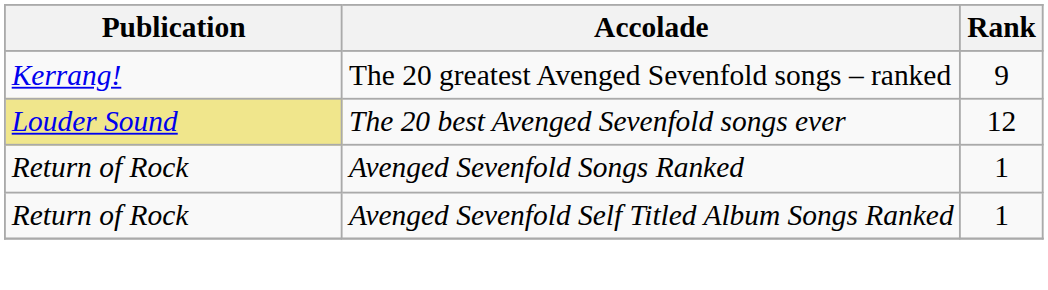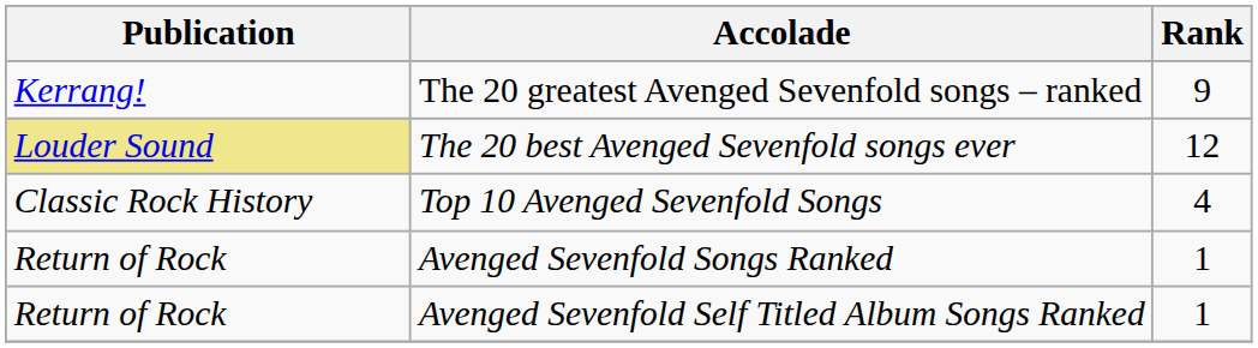 <table class="wikitable plainrowheaders" style="text-align:left;">
 <tr>
 <th scope="col" style="width:11em;">Publication</th>
 <th scope="col">Accolade</th>
 <th scope="col">Rank</th>
 </tr>
 <tr>
 <td><em><a href='#'>Kerrang!</a></em></td>
 <td>The 20 greatest Avenged Sevenfold songs – ranked</td>
 <td style="text-align:center;">9</td>
 </tr>
 <tr>
 <td style="background: khaki;"><em><a href='#'>Louder Sound</a></em></td>
 <td><em>The 20 best Avenged Sevenfold songs ever</em></td>
 <td style="text-align:center;">12</td>
 </tr>
 <tr>
+<td><em>Classic Rock History</em></td>
+<td><em>Top 10 Avenged Sevenfold Songs</em></td>
+<td style="text-align:center;">4</td>
+</tr>
+<tr>
 <td><em>Return of Rock</em></td>
 <td><em>Avenged Sevenfold Songs Ranked</em></td>
 <td style="text-align:center;">1</td>
 </tr>
 <tr>
 <td><em>Return of Rock</em></td>
 <td><em>Avenged Sevenfold Self Titled Album Songs Ranked</em></td>
 <td style="text-align:center;">1</td>
 </tr>
 <tr>
 </tr>
 </table>
